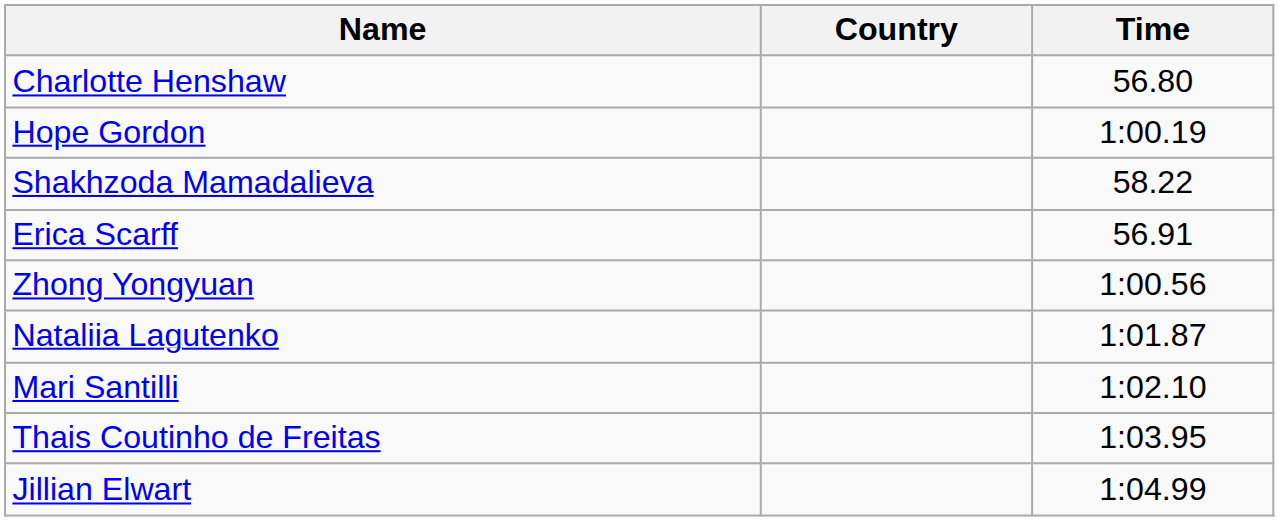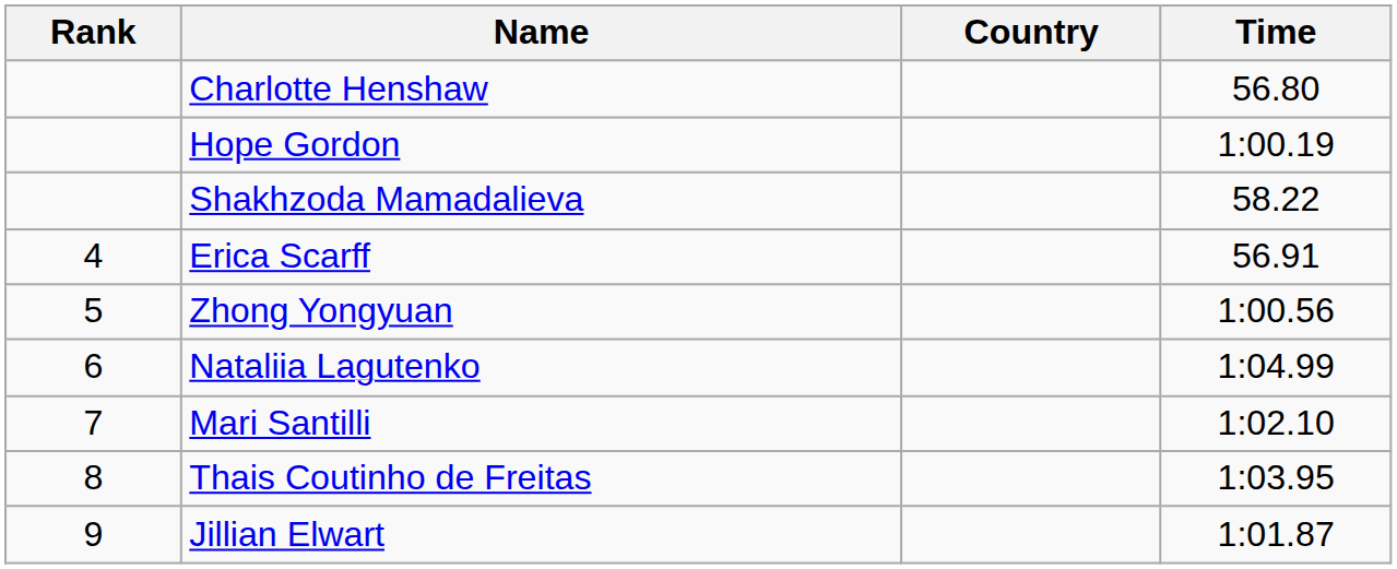 <table class="wikitable" style="text-align:center;width: 50%">
 <tr>
+<th>Rank</th>
 <th>Name</th>
 <th>Country</th>
 <th>Time</th>
 </tr>
 <tr>
+<td></td>
 <td align="left"><a href='#'>Charlotte Henshaw</a></td>
 <td align="left"></td>
 <td>56.80</td>
 </tr>
 <tr>
+<td></td>
 <td align="left"><a href='#'>Hope Gordon</a></td>
 <td align="left"></td>
 <td>1:00.19</td>
 </tr>
 <tr>
+<td></td>
 <td align="left"><a href='#'>Shakhzoda Mamadalieva</a></td>
 <td align="left"></td>
 <td>58.22</td>
 </tr>
 <tr>
+<td>4</td>
 <td align="left"><a href='#'>Erica Scarff</a></td>
 <td align="left"></td>
 <td>56.91</td>
 </tr>
 <tr>
+<td>5</td>
 <td align="left"><a href='#'>Zhong Yongyuan</a></td>
 <td align="left"></td>
 <td>1:00.56</td>
 </tr>
 <tr>
+<td>6</td>
 <td align="left"><a href='#'>Nataliia Lagutenko</a></td>
 <td align="left"></td>
-<td>1:01.87</td>
+<td>1:04.99</td>
 </tr>
 <tr>
+<td>7</td>
 <td align="left"><a href='#'>Mari Santilli</a></td>
 <td align="left"></td>
 <td>1:02.10</td>
 </tr>
 <tr>
+<td>8</td>
 <td align="left"><a href='#'>Thais Coutinho de Freitas</a></td>
 <td align="left"></td>
 <td>1:03.95</td>
 </tr>
 <tr>
+<td>9</td>
 <td align="left"><a href='#'>Jillian Elwart</a></td>
 <td align="left"></td>
-<td>1:04.99</td>
+<td>1:01.87</td>
 </tr>
 </table>
